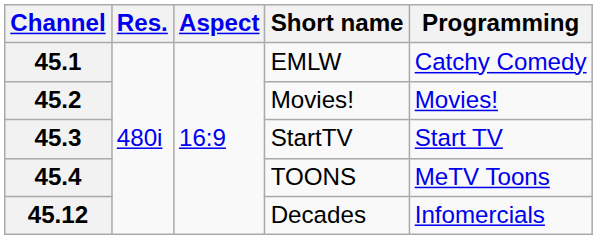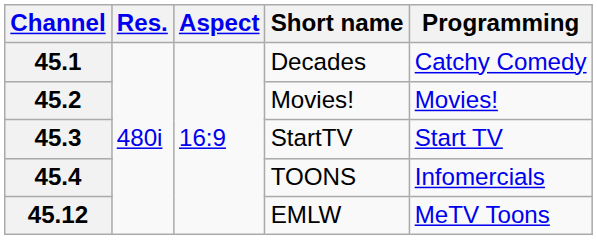 <table class="wikitable">
 <tr>
 <th scope = "col"><a href='#'>Channel</a></th>
 <th scope = "col"><a href='#'>Res.</a></th>
 <th scope = "col"><a href='#'>Aspect</a></th>
 <th scope = "col">Short name</th>
 <th scope = "col">Programming</th>
 </tr>
 <tr>
 <th scope = "row">45.1</th>
 <td rowspan=5><a href='#'>480i</a></td>
 <td rowspan=5><a href='#'>16:9</a></td>
-<td>EMLW</td>
+<td>Decades</td>
 <td><a href='#'>Catchy Comedy</a></td>
 </tr>
 <tr>
 <th scope = "row">45.2</th>
 <td>Movies!</td>
 <td><a href='#'>Movies!</a></td>
 </tr>
 <tr>
 <th scope = "row">45.3</th>
 <td>StartTV</td>
 <td><a href='#'>Start TV</a></td>
 </tr>
 <tr>
 <th scope = "row">45.4</th>
 <td>TOONS</td>
-<td><a href='#'>MeTV Toons</a></td>
+<td><a href='#'>Infomercials</a></td>
 </tr>
 <tr>
 <th scope = "row">45.12</th>
-<td>Decades</td>
-<td><a href='#'>Infomercials</a></td>
+<td>EMLW</td>
+<td><a href='#'>MeTV Toons</a></td>
 </tr>
 </table>
